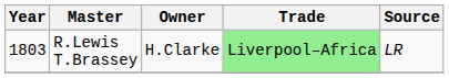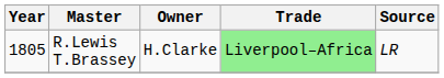 <table class=" wikitable">
 <tr>
 <th>Year</th>
 <th>Master</th>
 <th>Owner</th>
 <th>Trade</th>
 <th>Source</th>
 </tr>
 <tr>
-<td>1803</td>
+<td>1805</td>
 <td>R.Lewis<br>T.Brassey</td>
 <td>H.Clarke</td>
 <td style="background: lightgreen;">Liverpool–Africa</td>
 <td><em>LR</em></td>
 </tr>
 <tr>
 </tr>
 </table>
